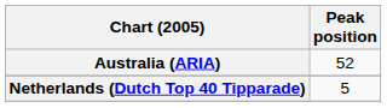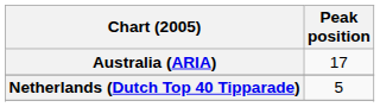 <table class="wikitable sortable plainrowheaders" style="text-align:center">
 <tr>
 <th scope="col">Chart (2005)</th>
 <th scope="col">Peak<br>position</th>
 </tr>
 <tr>
 <th scope="row">Australia (<a href='#'>ARIA</a>)</th>
-<td>52</td>
+<td>17</td>
 </tr>
 <tr>
 </tr>
 <tr>
 </tr>
 <tr>
 </tr>
 <tr>
 </tr>
 <tr>
 </tr>
 <tr>
 <th scope="row">Netherlands (<a href='#'>Dutch Top 40 Tipparade</a>)</th>
 <td>5</td>
 </tr>
 <tr>
 </tr>
 <tr>
 </tr>
 <tr>
 </tr>
 <tr>
 </tr>
 <tr>
 </tr>
 <tr>
 </tr>
 <tr>
 </tr>
 <tr>
 </tr>
 <tr>
 </tr>
 <tr>
 </tr>
 </table>
